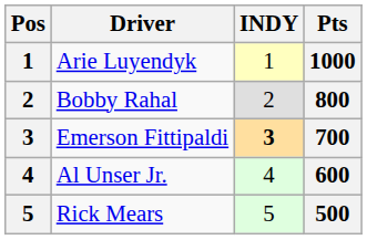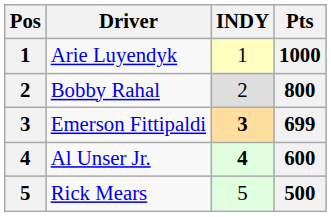 <table class="wikitable" style="font-size: 85%">
 <tr valign="top">
 <th valign="middle">Pos</th>
 <th valign="middle">Driver</th>
 <th>INDY<br></th>
 <th valign="middle">Pts</th>
 </tr>
 <tr>
 <th>1</th>
 <td> <a href='#'>Arie Luyendyk</a></td>
 <td style="background:#FFFFBF;" align=center>1</td>
 <th>1000</th>
 </tr>
 <tr>
 <th>2</th>
 <td> <a href='#'>Bobby Rahal</a></td>
 <td style="background:#DFDFDF;" align=center>2</td>
 <th>800</th>
 </tr>
 <tr>
 <th>3</th>
 <td> <a href='#'>Emerson Fittipaldi</a></td>
 <td style="background:#FFDF9F;" align=center><strong>3</strong></td>
-<th>700</th>
+<th>699</th>
 </tr>
 <tr>
 <th>4</th>
 <td> <a href='#'>Al Unser Jr.</a></td>
-<td style="background:#DFFFDF;" align=center>4</td>
+<td style="background:#DFFFDF;" align=center><strong>4</strong></td>
 <th>600</th>
 </tr>
 <tr>
 <th>5</th>
 <td> <a href='#'>Rick Mears</a></td>
 <td style="background:#DFFFDF;" align=center>5</td>
 <th>500</th>
 </tr>
 </table>
